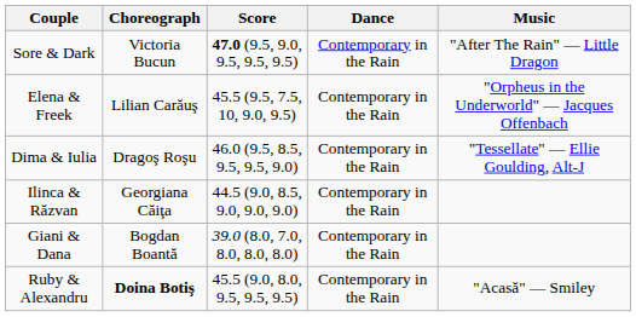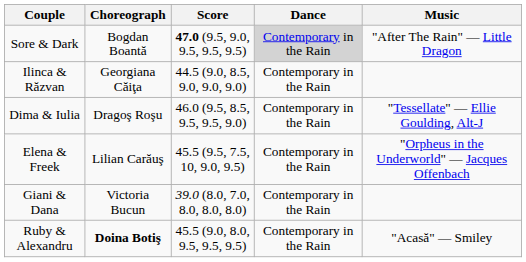 <table class="wikitable" style="text-align: center; width:100%;">
 <tr>
 <th>Couple</th>
 <th>Choreograph</th>
 <th>Score</th>
 <th>Dance</th>
 <th>Music</th>
 </tr>
 <tr>
 <td>Sore & Dark</td>
-<td>Victoria Bucun</td>
+<td>Bogdan Boantă</td>
 <td><span> <strong>47.0</strong> (9.5, 9.0, 9.5, 9.5, 9.5)</span></td>
-<td><a href='#'>Contemporary</a> in the Rain</td>
+<td style="background: lightgrey;"><a href='#'>Contemporary</a> in the Rain</td>
 <td>"After The Rain" — <a href='#'>Little Dragon</a></td>
+</tr>
+<tr>
+<td>Ilinca & Răzvan</td>
+<td>Georgiana Căiţa</td>
+<td>44.5 (9.0, 8.5, 9.0, 9.0, 9.0)</td>
+<td>Contemporary in the Rain</td>
+<td></td>
+</tr>
+<tr>
+<td>Dima & Iulia</td>
+<td>Dragoş Roşu</td>
+<td>46.0 (9.5, 8.5, 9.5, 9.5, 9.0)</td>
+<td>Contemporary in the Rain</td>
+<td>"<a href='#'>Tessellate</a>" — <a href='#'>Ellie Goulding</a>, <a href='#'>Alt-J</a></td>
 </tr>
 <tr>
 <td>Elena & Freek</td>
 <td>Lilian Carăuş</td>
 <td>45.5 (9.5, 7.5, 10, 9.0, 9.5)</td>
 <td>Contemporary in the Rain</td>
 <td>"<a href='#'>Orpheus in the Underworld</a>" — <a href='#'>Jacques Offenbach</a></td>
 </tr>
 <tr>
-<td>Dima & Iulia</td>
-<td>Dragoş Roşu</td>
-<td>46.0 (9.5, 8.5, 9.5, 9.5, 9.0)</td>
-<td>Contemporary in the Rain</td>
-<td>"<a href='#'>Tessellate</a>" — <a href='#'>Ellie Goulding</a>, <a href='#'>Alt-J</a></td>
-</tr>
-<tr>
-<td>Ilinca & Răzvan</td>
-<td>Georgiana Căiţa</td>
-<td>44.5 (9.0, 8.5, 9.0, 9.0, 9.0)</td>
-<td>Contemporary in the Rain</td>
-<td></td>
-</tr>
-<tr>
 <td>Giani & Dana</td>
-<td>Bogdan Boantă</td>
+<td>Victoria Bucun</td>
 <td><span> <em>39.0</em> (8.0, 7.0, 8.0, 8.0, 8.0)</span></td>
 <td>Contemporary in the Rain</td>
 <td></td>
 </tr>
 <tr>
 <td>Ruby & Alexandru</td>
 <td><strong>Doina Botiş</strong></td>
 <td>45.5 (9.0, 8.0, 9.5, 9.5, 9.5)</td>
 <td>Contemporary in the Rain</td>
 <td>"Acasă" — Smiley</td>
 </tr>
 </table>
